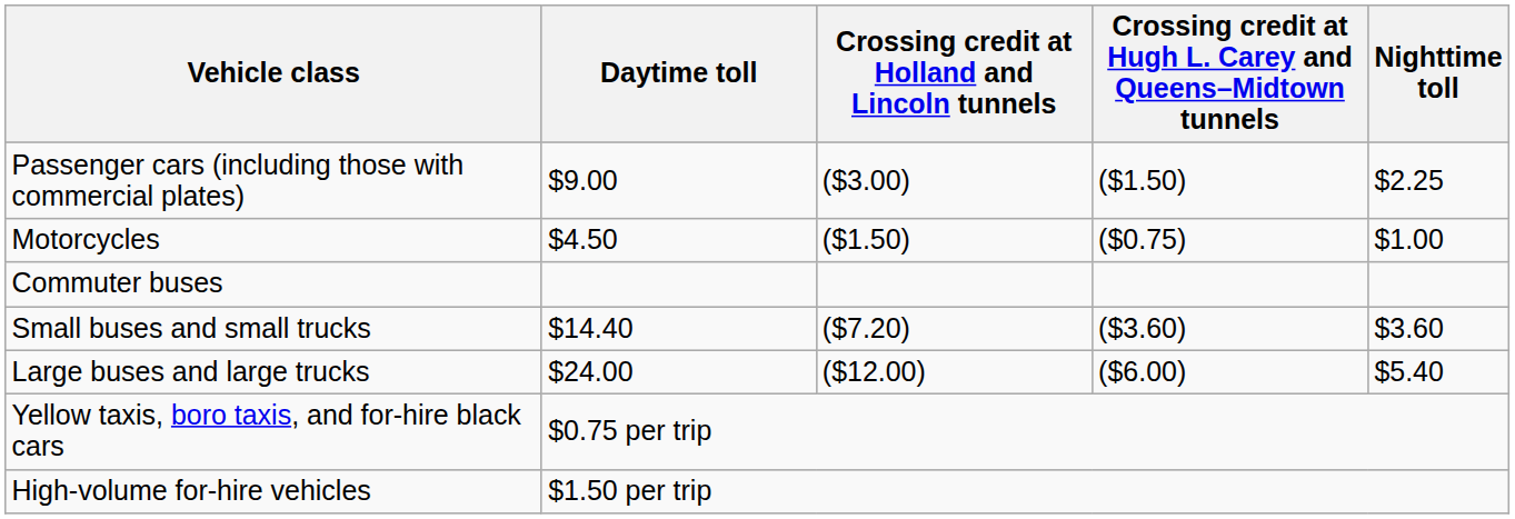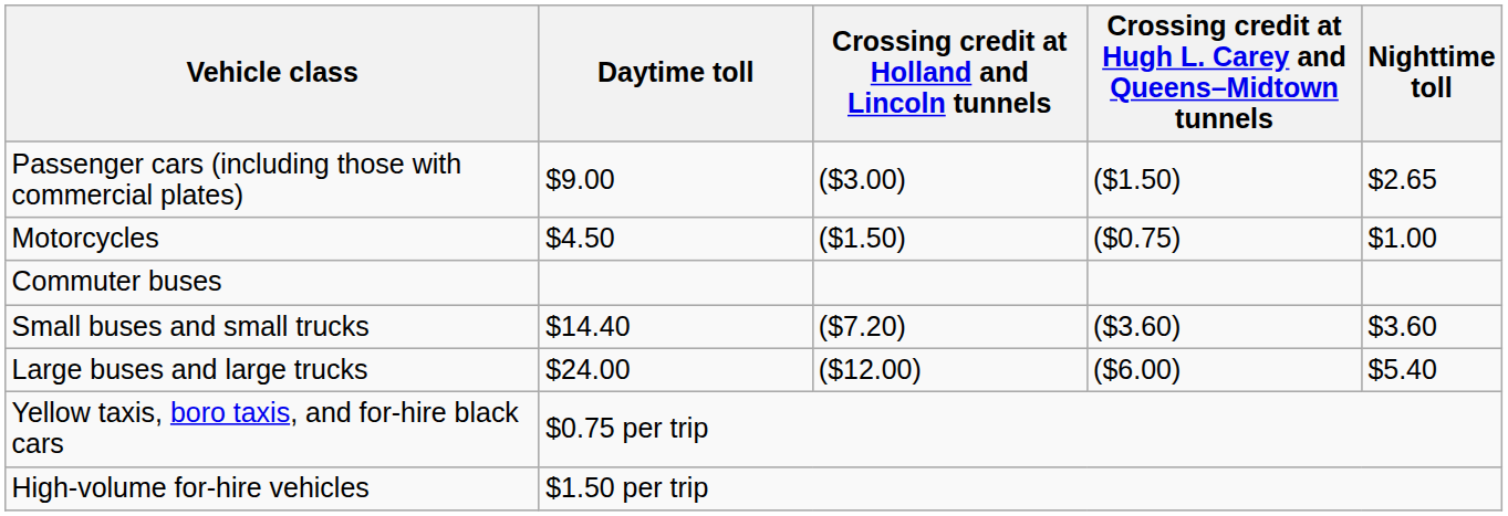 <table class="wikitable">
 <tr>
 <th width=40%>Vehicle class</th>
 <th width=20%>Daytime toll</th>
 <th width=20%>Crossing credit at <a href='#'>Holland</a> and <a href='#'>Lincoln</a> tunnels</th>
 <th width=20%>Crossing credit at <a href='#'>Hugh L. Carey</a> and <a href='#'>Queens–Midtown</a> tunnels</th>
 <th width=20%>Nighttime toll</th>
 </tr>
 <tr>
 <td>Passenger cars (including those with commercial plates)</td>
 <td>$9.00</td>
 <td>($3.00)</td>
 <td>($1.50)</td>
-<td>$2.25</td>
+<td>$2.65</td>
 </tr>
 <tr>
 <td>Motorcycles</td>
 <td>$4.50</td>
 <td>($1.50)</td>
 <td>($0.75)</td>
 <td>$1.00</td>
 </tr>
 <tr>
 <td>Commuter buses</td>
 <td></td>
 <td></td>
 <td></td>
 <td></td>
 </tr>
 <tr>
 <td>Small buses and small trucks</td>
 <td>$14.40</td>
 <td>($7.20)</td>
 <td>($3.60)</td>
 <td>$3.60</td>
 </tr>
 <tr>
 <td>Large buses and large trucks</td>
 <td>$24.00</td>
 <td>($12.00)</td>
 <td>($6.00)</td>
 <td>$5.40</td>
 </tr>
 <tr>
 <td>Yellow taxis, <a href='#'>boro taxis</a>, and for-hire black cars</td>
 <td colspan=4>$0.75 per trip</td>
 </tr>
 <tr>
 <td>High-volume for-hire vehicles</td>
 <td colspan=4>$1.50 per trip</td>
 </tr>
 </table>
